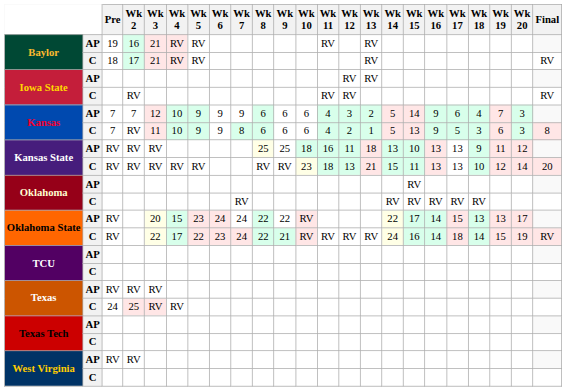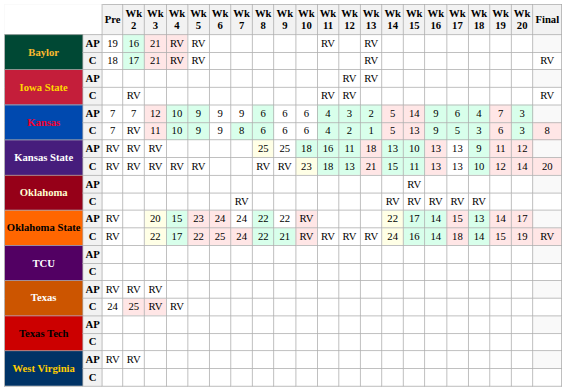 <table class="wikitable" style="white-space:nowrap;font-size:90%;">
 <tr>
 <th colspan=2 style="background:white; border-top-style:hidden; border-left-style:hidden;"> </th>
 <th>Pre</th>
 <th>Wk<br>2</th>
 <th>Wk<br>3</th>
 <th>Wk<br>4</th>
 <th>Wk<br>5</th>
 <th>Wk<br>6</th>
 <th>Wk<br>7</th>
 <th>Wk<br>8</th>
 <th>Wk<br>9</th>
 <th>Wk<br>10</th>
 <th>Wk<br>11</th>
 <th>Wk<br>12</th>
 <th>Wk<br>13</th>
 <th>Wk<br>14</th>
 <th>Wk<br>15</th>
 <th>Wk<br>16</th>
 <th>Wk<br>17</th>
 <th>Wk<br>18</th>
 <th>Wk<br>19</th>
 <th>Wk<br>20</th>
 <th>Final</th>
 </tr>
 <tr style="text-align:center;">
 <th rowspan=2 style="background:#004834; color:#FDBB2F;">Baylor</th>
 <th>AP</th>
 <td style="background:#FFF;">19</td>
 <td style="background:#D8FFEB;">16</td>
 <td style="background:#FFE6E6;">21</td>
 <td style="background:#FFE6E6;">RV</td>
 <td style="background:#FFF;">RV</td>
 <td style="background:#FFF;"></td>
 <td style="background:#FFF;"></td>
 <td style="background:#FFF;"></td>
 <td style="background:#FFF;"></td>
 <td style="background:#FFF;"></td>
 <td style="background:#FFF;">RV</td>
 <td style="background:#FFF;"></td>
 <td style="background:#FFF;">RV</td>
 <td style="background:#FFF;"></td>
 <td style="background:#FFF;"></td>
 <td style="background:#FFF;"></td>
 <td style="background:#FFF;"></td>
 <td style="background:#FFF;"></td>
 <td style="background:#FFF;"></td>
 <td style="background:#FFF;"></td>
 </tr>
 <tr style="text-align:center;">
 <th>C</th>
 <td style="background:#FFF;">18</td>
 <td style="background:#D8FFEB;">17</td>
 <td style="background:#FFE6E6;">21</td>
 <td style="background:#FFE6E6;">RV</td>
 <td style="background:#FFF;">RV</td>
 <td style="background:#FFF;"></td>
 <td style="background:#FFF;"></td>
 <td style="background:#FFF;"></td>
 <td style="background:#FFF;"></td>
 <td style="background:#FFF;"></td>
 <td style="background:#FFF;"></td>
 <td style="background:#FFF;"></td>
 <td style="background:#FFF;">RV</td>
 <td style="background:#FFF;"></td>
 <td style="background:#FFF;"></td>
 <td style="background:#FFF;"></td>
 <td style="background:#FFF;"></td>
 <td style="background:#FFF;"></td>
 <td style="background:#FFF;"></td>
 <td style="background:#FFF;"></td>
 <td style="background:#FFF;">RV</td>
 </tr>
 <tr style="text-align:center;">
 <th rowspan=2 style="background:#C41E3A; color:#FFD700;">Iowa State</th>
 <th>AP</th>
 <td style="background:#FFF;"></td>
 <td style="background:#FFF;"></td>
 <td style="background:#FFF;"></td>
 <td style="background:#FFF;"></td>
 <td style="background:#FFF;"></td>
 <td style="background:#FFF;"></td>
 <td style="background:#FFF;"></td>
 <td style="background:#FFF;"></td>
 <td style="background:#FFF;"></td>
 <td style="background:#FFF;"></td>
 <td style="background:#FFF;"></td>
 <td style="background:#FFF;">RV</td>
 <td style="background:#FFF;">RV</td>
 <td style="background:#FFF;"></td>
 <td style="background:#FFF;"></td>
 <td style="background:#FFF;"></td>
 <td style="background:#FFF;"></td>
 <td style="background:#FFF;"></td>
 <td style="background:#FFF;"></td>
 <td style="background:#FFF;"></td>
 </tr>
 <tr style="text-align:center;">
 <th>C</th>
 <td style="background:#FFF;"></td>
 <td style="background:#FFF;">RV</td>
 <td style="background:#FFF;"></td>
 <td style="background:#FFF;"></td>
 <td style="background:#FFF;"></td>
 <td style="background:#FFF;"></td>
 <td style="background:#FFF;"></td>
 <td style="background:#FFF;"></td>
 <td style="background:#FFF;"></td>
 <td style="background:#FFF;"></td>
 <td style="background:#FFF;">RV</td>
 <td style="background:#FFF;">RV</td>
 <td style="background:#FFF;"></td>
 <td style="background:#FFF;"></td>
 <td style="background:#FFF;"></td>
 <td style="background:#FFF;"></td>
 <td style="background:#FFF;"></td>
 <td style="background:#FFF;"></td>
 <td style="background:#FFF;"></td>
 <td style="background:#FFF;"></td>
 <td style="background:#FFF;">RV</td>
 </tr>
 <tr style="text-align:center;">
 <th rowspan=2 style="background:#0049AF; color:#F20030;">Kansas</th>
 <th>AP</th>
 <td style="background:#FFF;">7</td>
 <td style="background:#FFF;">7</td>
 <td style="background:#FFE6E6;">12</td>
 <td style="background:#D8FFEB;">10</td>
 <td style="background:#D8FFEB;">9</td>
 <td style="background:#FFF;">9</td>
 <td style="background:#FFF;">9</td>
 <td style="background:#D8FFEB;">6</td>
 <td style="background:#FFF;">6</td>
 <td style="background:#FFF;">6</td>
 <td style="background:#D8FFEB;">4</td>
 <td style="background:#D8FFEB;">3</td>
 <td style="background:#D8FFEB;">2</td>
 <td style="background:#FFE6E6;">5</td>
 <td style="background:#FFE6E6;">14</td>
 <td style="background:#D8FFEB;">9</td>
 <td style="background:#D8FFEB;">6</td>
 <td style="background:#D8FFEB;">4</td>
 <td style="background:#FFE6E6;">7</td>
 <td style="background:#D8FFEB;">3</td>
 </tr>
 <tr style="text-align:center;">
 <th>C</th>
 <td style="background:#FFF;">7</td>
 <td style="background:#FFF;">RV</td>
 <td style="background:#FFE6E6;">11</td>
 <td style="background:#D8FFEB;">10</td>
 <td style="background:#D8FFEB;">9</td>
 <td style="background:#FFF;">9</td>
 <td style="background:#D8FFEB;">8</td>
 <td style="background:#D8FFEB;">6</td>
 <td style="background:#FFF;">6</td>
 <td style="background:#FFF;">6</td>
 <td style="background:#D8FFEB;">4</td>
 <td style="background:#D8FFEB;">2</td>
 <td style="background:#D8FFEB;">1</td>
 <td style="background:#FFE6E6;">5</td>
 <td style="background:#FFE6E6;">13</td>
 <td style="background:#D8FFEB;">9</td>
 <td style="background:#D8FFEB;">5</td>
 <td style="background:#D8FFEB;">3</td>
 <td style="background:#FFE6E6;">6</td>
 <td style="background:#D8FFEB;">3</td>
 <td style="background:#FFE6E6;">8</td>
 </tr>
 <tr style="text-align:center;">
 <th rowspan=2 style="background:#461D7C; color:#FFFFFF;">Kansas State</th>
 <th>AP</th>
 <td style="background:#FFF;">RV</td>
 <td style="background:#FFF;">RV</td>
 <td style="background:#FFF;">RV</td>
 <td style="background:#FFF;"></td>
 <td style="background:#FFF;"></td>
 <td style="background:#FFF;"></td>
 <td style="background:#FFF;"></td>
 <td style="background:#FFFFE6;">25</td>
 <td style="background:#FFF;">25</td>
 <td style="background:#D8FFEB;">18</td>
 <td style="background:#D8FFEB;">16</td>
 <td style="background:#D8FFEB;">11</td>
 <td style="background:#FFE6E6;">18</td>
 <td style="background:#D8FFEB;">13</td>
 <td style="background:#D8FFEB;">10</td>
 <td style="background:#FFE6E6;">13</td>
 <td style="background:#FFF;">13</td>
 <td style="background:#D8FFEB;">9</td>
 <td style="background:#FFE6E6;">11</td>
 <td style="background:#FFE6E6;">12</td>
 </tr>
 <tr style="text-align:center;">
 <th>C</th>
 <td style="background:#FFF;">RV</td>
 <td style="background:#FFF;">RV</td>
 <td style="background:#FFF;">RV</td>
 <td style="background:#FFF;">RV</td>
 <td style="background:#FFF;">RV</td>
 <td style="background:#FFF;"></td>
 <td style="background:#FFF;"></td>
 <td style="background:#FFF;">RV</td>
 <td style="background:#FFF;">RV</td>
 <td style="background:#FFFFE6;">23</td>
 <td style="background:#D8FFEB;">18</td>
 <td style="background:#D8FFEB;">13</td>
 <td style="background:#FFE6E6;">21</td>
 <td style="background:#D8FFEB;">15</td>
 <td style="background:#D8FFEB;">11</td>
 <td style="background:#FFE6E6;">13</td>
 <td style="background:#FFF;">13</td>
 <td style="background:#D8FFEB;">10</td>
 <td style="background:#FFE6E6;">12</td>
 <td style="background:#FFE6E6;">14</td>
 <td style="background:#FFE6E6;">20</td>
 </tr>
 <tr style="text-align:center;">
 <th rowspan=2 style="background:#960018; color:#FFFDD0;">Oklahoma</th>
 <th>AP</th>
 <td style="background:#FFF;"></td>
 <td style="background:#FFF;"></td>
 <td style="background:#FFF;"></td>
 <td style="background:#FFF;"></td>
 <td style="background:#FFF;"></td>
 <td style="background:#FFF;"></td>
 <td style="background:#FFF;"></td>
 <td style="background:#FFF;"></td>
 <td style="background:#FFF;"></td>
 <td style="background:#FFF;"></td>
 <td style="background:#FFF;"></td>
 <td style="background:#FFF;"></td>
 <td style="background:#FFF;"></td>
 <td style="background:#FFF;"></td>
 <td style="background:#FFF;">RV</td>
 <td style="background:#FFF;"></td>
 <td style="background:#FFF;"></td>
 <td style="background:#FFF;"></td>
 <td style="background:#FFF;"></td>
 <td style="background:#FFF;"></td>
 </tr>
 <tr style="text-align:center;">
 <th>C</th>
 <td style="background:#FFF;"></td>
 <td style="background:#FFF;"></td>
 <td style="background:#FFF;"></td>
 <td style="background:#FFF;"></td>
 <td style="background:#FFF;"></td>
 <td style="background:#FFF;"></td>
 <td style="background:#FFF;">RV</td>
 <td style="background:#FFF;"></td>
 <td style="background:#FFF;"></td>
 <td style="background:#FFF;"></td>
 <td style="background:#FFF;"></td>
 <td style="background:#FFF;"></td>
 <td style="background:#FFF;"></td>
 <td style="background:#FFF;">RV</td>
 <td style="background:#FFF;">RV</td>
 <td style="background:#FFF;">RV</td>
 <td style="background:#FFF;">RV</td>
 <td style="background:#FFF;">RV</td>
 <td style="background:#FFF;"></td>
 <td style="background:#FFF;"></td>
 <td style="background:#FFF;"></td>
 </tr>
 <tr style="text-align:center;">
 <th rowspan=2 style="background:#FF6600; color:#000000;">Oklahoma State</th>
 <th>AP</th>
 <td style="background:#FFF;">RV</td>
 <td style="background:#FFF;"></td>
 <td style="background:#FFFFE6;">20</td>
 <td style="background:#D8FFEB;">15</td>
 <td style="background:#FFE6E6;">23</td>
 <td style="background:#FFE6E6;">24</td>
 <td style="background:#FFF;">24</td>
 <td style="background:#D8FFEB;">22</td>
 <td style="background:#FFF;">22</td>
 <td style="background:#FFE6E6;">RV</td>
 <td style="background:#FFF;"></td>
 <td style="background:#FFF;"></td>
 <td style="background:#FFF;"></td>
 <td style="background:#FFFFE6;">22</td>
 <td style="background:#D8FFEB;">17</td>
 <td style="background:#D8FFEB;">14</td>
 <td style="background:#FFE6E6;">15</td>
 <td style="background:#D8FFEB;">13</td>
-<td style="background:#FFE6E6;">13</td>
+<td style="background:#FFE6E6;">14</td>
 <td style="background:#FFE6E6;">17</td>
 </tr>
 <tr style="text-align:center;">
 <th>C</th>
 <td style="background:#FFF;">RV</td>
 <td style="background:#FFF;"></td>
 <td style="background:#FFFFE6;">22</td>
 <td style="background:#D8FFEB;">17</td>
 <td style="background:#FFE6E6;">22</td>
-<td style="background:#FFE6E6;">23</td>
+<td style="background:#FFE6E6;">25</td>
 <td style="background:#FFE6E6;">24</td>
 <td style="background:#D8FFEB;">22</td>
 <td style="background:#D8FFEB;">21</td>
 <td style="background:#FFE6E6;">RV</td>
 <td style="background:#FFF;">RV</td>
 <td style="background:#FFF;">RV</td>
 <td style="background:#FFF;">RV</td>
 <td style="background:#FFFFE6;">24</td>
 <td style="background:#D8FFEB;">16</td>
 <td style="background:#D8FFEB;">14</td>
 <td style="background:#FFE6E6;">18</td>
 <td style="background:#D8FFEB;">14</td>
 <td style="background:#FFE6E6;">15</td>
 <td style="background:#FFE6E6;">19</td>
 <td style="background:#FFE6E6;">RV</td>
 </tr>
 <tr style="text-align:center;">
 <th rowspan=2 style="background:#520063; color:#FFFFFF;">TCU</th>
 <th>AP</th>
 <td style="background:#FFF;"></td>
 <td style="background:#FFF;"></td>
 <td style="background:#FFF;"></td>
 <td style="background:#FFF;"></td>
 <td style="background:#FFF;"></td>
 <td style="background:#FFF;"></td>
 <td style="background:#FFF;"></td>
 <td style="background:#FFF;"></td>
 <td style="background:#FFF;"></td>
 <td style="background:#FFF;"></td>
 <td style="background:#FFF;"></td>
 <td style="background:#FFF;"></td>
 <td style="background:#FFF;"></td>
 <td style="background:#FFF;"></td>
 <td style="background:#FFF;"></td>
 <td style="background:#FFF;"></td>
 <td style="background:#FFF;"></td>
 <td style="background:#FFF;"></td>
 <td style="background:#FFF;"></td>
 <td style="background:#FFF;"></td>
 </tr>
 <tr style="text-align:center;">
 <th>C</th>
 <td style="background:#FFF;"></td>
 <td style="background:#FFF;"></td>
 <td style="background:#FFF;"></td>
 <td style="background:#FFF;"></td>
 <td style="background:#FFF;"></td>
 <td style="background:#FFF;"></td>
 <td style="background:#FFF;"></td>
 <td style="background:#FFF;"></td>
 <td style="background:#FFF;"></td>
 <td style="background:#FFF;"></td>
 <td style="background:#FFF;"></td>
 <td style="background:#FFF;"></td>
 <td style="background:#FFF;"></td>
 <td style="background:#FFF;"></td>
 <td style="background:#FFF;"></td>
 <td style="background:#FFF;"></td>
 <td style="background:#FFF;"></td>
 <td style="background:#FFF;"></td>
 <td style="background:#FFF;"></td>
 <td style="background:#FFF;"></td>
 <td style="background:#FFF;"></td>
 </tr>
 <tr style="text-align:center;">
 <th rowspan=2 style="background:#CC5500; color:#FFFFFF;">Texas</th>
 <th>AP</th>
 <td style="background:#FFF;">RV</td>
 <td style="background:#FFF;">RV</td>
 <td style="background:#FFF;">RV</td>
 <td style="background:#FFF;"></td>
 <td style="background:#FFF;"></td>
 <td style="background:#FFF;"></td>
 <td style="background:#FFF;"></td>
 <td style="background:#FFF;"></td>
 <td style="background:#FFF;"></td>
 <td style="background:#FFF;"></td>
 <td style="background:#FFF;"></td>
 <td style="background:#FFF;"></td>
 <td style="background:#FFF;"></td>
 <td style="background:#FFF;"></td>
 <td style="background:#FFF;"></td>
 <td style="background:#FFF;"></td>
 <td style="background:#FFF;"></td>
 <td style="background:#FFF;"></td>
 <td style="background:#FFF;"></td>
 <td style="background:#FFF;"></td>
 </tr>
 <tr style="text-align:center;">
 <th>C</th>
 <td style="background:#FFF;">24</td>
 <td style="background:#FFE6E6;">25</td>
 <td style="background:#FFE6E6;">RV</td>
 <td style="background:#FFF;">RV</td>
 <td style="background:#FFF;"></td>
 <td style="background:#FFF;"></td>
 <td style="background:#FFF;"></td>
 <td style="background:#FFF;"></td>
 <td style="background:#FFF;"></td>
 <td style="background:#FFF;"></td>
 <td style="background:#FFF;"></td>
 <td style="background:#FFF;"></td>
 <td style="background:#FFF;"></td>
 <td style="background:#FFF;"></td>
 <td style="background:#FFF;"></td>
 <td style="background:#FFF;"></td>
 <td style="background:#FFF;"></td>
 <td style="background:#FFF;"></td>
 <td style="background:#FFF;"></td>
 <td style="background:#FFF;"></td>
 <td style="background:#FFF;"></td>
 </tr>
 <tr style="text-align:center;">
 <th rowspan=2 style="background:#CC0000; color:#000000;">Texas Tech</th>
 <th>AP</th>
 <td style="background:#FFF;"></td>
 <td style="background:#FFF;"></td>
 <td style="background:#FFF;"></td>
 <td style="background:#FFF;"></td>
 <td style="background:#FFF;"></td>
 <td style="background:#FFF;"></td>
 <td style="background:#FFF;"></td>
 <td style="background:#FFF;"></td>
 <td style="background:#FFF;"></td>
 <td style="background:#FFF;"></td>
 <td style="background:#FFF;"></td>
 <td style="background:#FFF;"></td>
 <td style="background:#FFF;"></td>
 <td style="background:#FFF;"></td>
 <td style="background:#FFF;"></td>
 <td style="background:#FFF;"></td>
 <td style="background:#FFF;"></td>
 <td style="background:#FFF;"></td>
 <td style="background:#FFF;"></td>
 <td style="background:#FFF;"></td>
 </tr>
 <tr style="text-align:center;">
 <th>C</th>
 <td style="background:#FFF;"></td>
 <td style="background:#FFF;"></td>
 <td style="background:#FFF;"></td>
 <td style="background:#FFF;"></td>
 <td style="background:#FFF;"></td>
 <td style="background:#FFF;"></td>
 <td style="background:#FFF;"></td>
 <td style="background:#FFF;"></td>
 <td style="background:#FFF;"></td>
 <td style="background:#FFF;"></td>
 <td style="background:#FFF;"></td>
 <td style="background:#FFF;"></td>
 <td style="background:#FFF;"></td>
 <td style="background:#FFF;"></td>
 <td style="background:#FFF;"></td>
 <td style="background:#FFF;"></td>
 <td style="background:#FFF;"></td>
 <td style="background:#FFF;"></td>
 <td style="background:#FFF;"></td>
 <td style="background:#FFF;"></td>
 <td style="background:#FFF;"></td>
 </tr>
 <tr style="text-align:center;">
 <th rowspan=2 style="background:#003366; color:#FFCC00;">West Virginia</th>
 <th>AP</th>
 <td style="background:#FFF;">RV</td>
 <td style="background:#FFF;">RV</td>
 <td style="background:#FFF;"></td>
 <td style="background:#FFF;"></td>
 <td style="background:#FFF;"></td>
 <td style="background:#FFF;"></td>
 <td style="background:#FFF;"></td>
 <td style="background:#FFF;"></td>
 <td style="background:#FFF;"></td>
 <td style="background:#FFF;"></td>
 <td style="background:#FFF;"></td>
 <td style="background:#FFF;"></td>
 <td style="background:#FFF;"></td>
 <td style="background:#FFF;"></td>
 <td style="background:#FFF;"></td>
 <td style="background:#FFF;"></td>
 <td style="background:#FFF;"></td>
 <td style="background:#FFF;"></td>
 <td style="background:#FFF;"></td>
 <td style="background:#FFF;"></td>
 </tr>
 <tr style="text-align:center;">
 <th>C</th>
 <td style="background:#FFF;"></td>
 <td style="background:#FFF;"></td>
 <td style="background:#FFF;"></td>
 <td style="background:#FFF;"></td>
 <td style="background:#FFF;"></td>
 <td style="background:#FFF;"></td>
 <td style="background:#FFF;"></td>
 <td style="background:#FFF;"></td>
 <td style="background:#FFF;"></td>
 <td style="background:#FFF;"></td>
 <td style="background:#FFF;"></td>
 <td style="background:#FFF;"></td>
 <td style="background:#FFF;"></td>
 <td style="background:#FFF;"></td>
 <td style="background:#FFF;"></td>
 <td style="background:#FFF;"></td>
 <td style="background:#FFF;"></td>
 <td style="background:#FFF;"></td>
 <td style="background:#FFF;"></td>
 <td style="background:#FFF;"></td>
 <td style="background:#FFF;"></td>
 </tr>
 </table>
